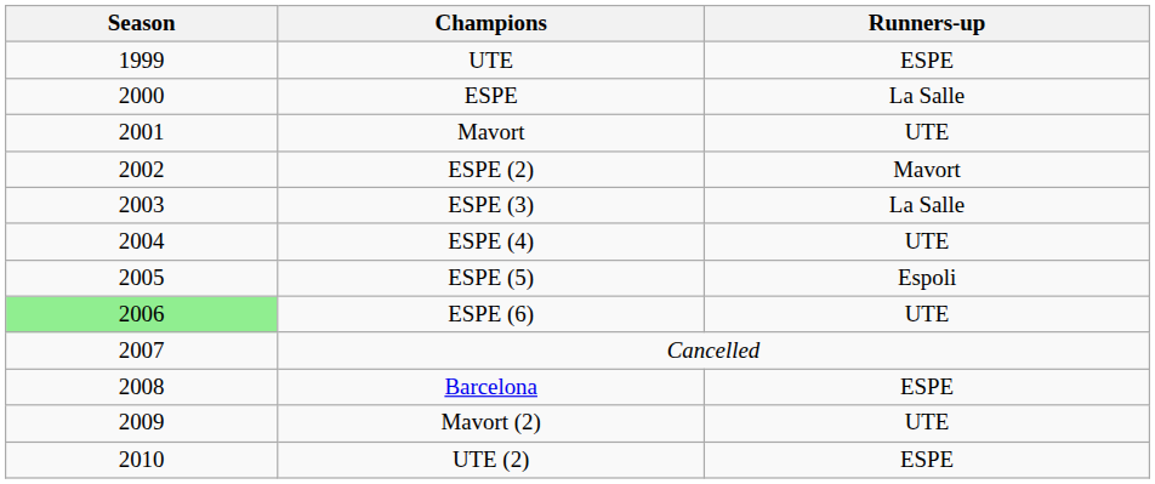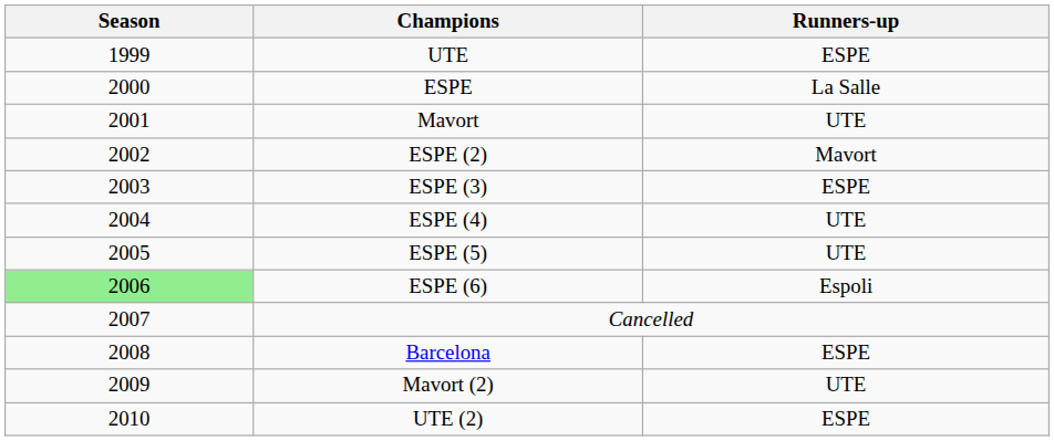 <table class="wikitable sortable" width="800px" style="text-align:center;">
 <tr>
 <th>Season</th>
 <th>Champions</th>
 <th>Runners-up</th>
 </tr>
 <tr>
 <td>1999</td>
 <td>UTE</td>
 <td>ESPE</td>
 </tr>
 <tr>
 <td>2000</td>
 <td>ESPE</td>
 <td>La Salle</td>
 </tr>
 <tr>
 <td>2001</td>
 <td>Mavort</td>
 <td>UTE</td>
 </tr>
 <tr>
 <td>2002</td>
 <td>ESPE (2)</td>
 <td>Mavort</td>
 </tr>
 <tr>
 <td>2003</td>
 <td>ESPE (3)</td>
-<td>La Salle</td>
+<td>ESPE</td>
 </tr>
 <tr>
 <td>2004</td>
 <td>ESPE (4)</td>
 <td>UTE</td>
 </tr>
 <tr>
 <td>2005</td>
 <td>ESPE (5)</td>
-<td>Espoli</td>
+<td>UTE</td>
 </tr>
 <tr>
 <td style="background: lightgreen;">2006</td>
 <td>ESPE (6)</td>
-<td>UTE</td>
+<td>Espoli</td>
 </tr>
 <tr>
 <td>2007</td>
 <td colspan="2"><em>Cancelled</em></td>
 </tr>
 <tr>
 <td>2008</td>
 <td><a href='#'>Barcelona</a></td>
 <td>ESPE</td>
 </tr>
 <tr>
 <td>2009</td>
 <td>Mavort (2)</td>
 <td>UTE</td>
 </tr>
 <tr>
 <td>2010</td>
 <td>UTE (2)</td>
 <td>ESPE</td>
 </tr>
 </table>
